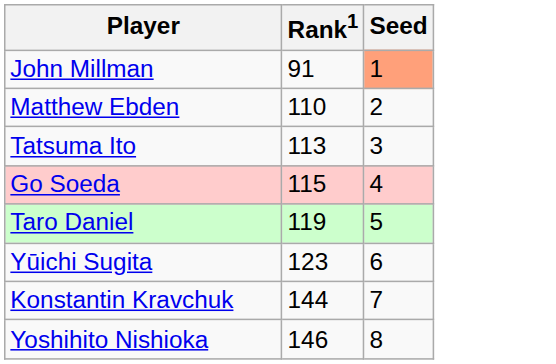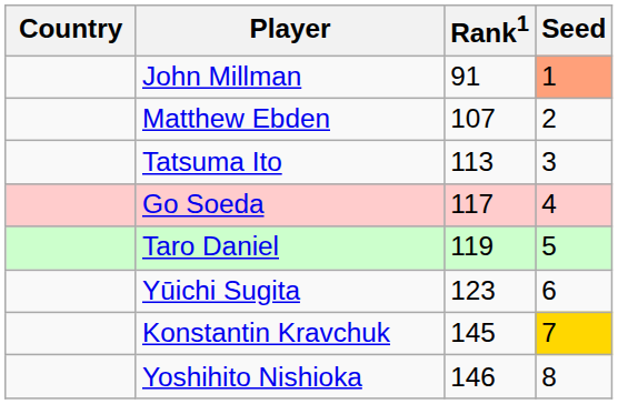 <table class="sortable wikitable">
 <tr>
+<th width="70">Country</th>
 <th width="175">Player</th>
 <th>Rank<sup>1</sup></th>
 <th>Seed</th>
 </tr>
 <tr>
+<td></td>
 <td><a href='#'>John Millman</a></td>
 <td>91</td>
 <td style="background: lightsalmon;">1</td>
 </tr>
 <tr>
+<td></td>
 <td><a href='#'>Matthew Ebden</a></td>
-<td>110</td>
+<td>107</td>
 <td>2</td>
 </tr>
 <tr>
+<td></td>
 <td><a href='#'>Tatsuma Ito</a></td>
 <td>113</td>
 <td>3</td>
 </tr>
 <tr style="background:#fcc;">
+<td></td>
 <td><a href='#'>Go Soeda</a></td>
-<td>115</td>
+<td>117</td>
 <td>4</td>
 </tr>
 <tr style="background:#cfc;">
+<td></td>
 <td><a href='#'>Taro Daniel</a></td>
 <td>119</td>
 <td>5</td>
 </tr>
 <tr>
+<td></td>
 <td><a href='#'>Yūichi Sugita</a></td>
 <td>123</td>
 <td>6</td>
 </tr>
 <tr>
+<td></td>
 <td><a href='#'>Konstantin Kravchuk</a></td>
-<td>144</td>
-<td>7</td>
+<td>145</td>
+<td style="background: gold;">7</td>
 </tr>
 <tr>
+<td></td>
 <td><a href='#'>Yoshihito Nishioka</a></td>
 <td>146</td>
 <td>8</td>
 </tr>
 </table>
